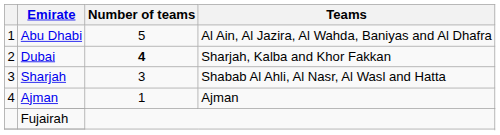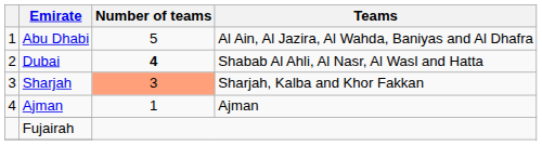 <table class="wikitable">
 <tr>
 <th></th>
 <th><a href='#'>Emirate</a></th>
 <th>Number of teams</th>
 <th>Teams</th>
 </tr>
 <tr>
 <td>1</td>
 <td> <a href='#'>Abu Dhabi</a></td>
 <td align=center>5</td>
 <td>Al Ain, Al Jazira, Al Wahda, Baniyas and Al Dhafra</td>
 </tr>
 <tr>
 <td>2</td>
 <td> <a href='#'>Dubai</a></td>
 <td align=center><strong>4</strong></td>
-<td>Sharjah, Kalba and Khor Fakkan</td>
+<td>Shabab Al Ahli, Al Nasr, Al Wasl and Hatta</td>
 </tr>
 <tr>
 <td>3</td>
 <td> <a href='#'>Sharjah</a></td>
-<td align=center>3</td>
-<td>Shabab Al Ahli, Al Nasr, Al Wasl and Hatta</td>
+<td align=center style="background: lightsalmon;">3</td>
+<td>Sharjah, Kalba and Khor Fakkan</td>
 </tr>
 <tr>
 <td rowspan="2">4</td>
 <td> <a href='#'>Ajman</a></td>
 <td rowspan="2" align=center>1</td>
 <td>Ajman</td>
 </tr>
 <tr>
 </tr>
 <tr>
 <td></td>
 <td>Fujairah</td>
 </tr>
 <tr>
 </tr>
 </table>
